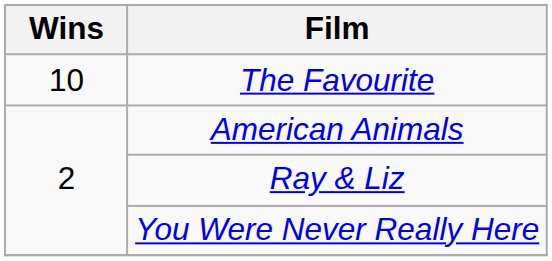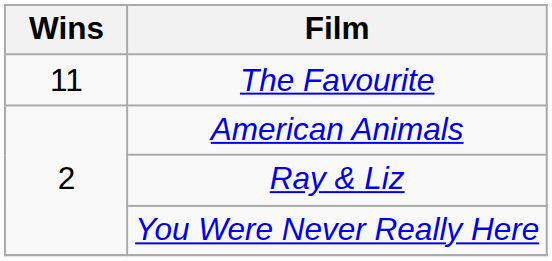 <table class="wikitable plainrowheaders" style="text-align:center;">
 <tr>
 <th scope="col" style="width:55px;">Wins</th>
 <th scope="col" style="text-align:center;">Film</th>
 </tr>
 <tr>
-<td scope=row style="text-align:center">10</td>
+<td scope=row style="text-align:center">11</td>
 <td><em><a href='#'>The Favourite</a></em></td>
 </tr>
 <tr>
 <td scope=row rowspan=3 style="text-align:center;">2</td>
 <td><em><a href='#'>American Animals</a></em></td>
 </tr>
 <tr>
 <td><em><a href='#'>Ray & Liz</a></em></td>
 </tr>
 <tr>
 <td><em><a href='#'>You Were Never Really Here</a></em></td>
 </tr>
 <tr>
 </tr>
 </table>
